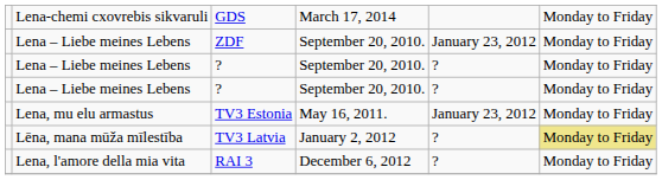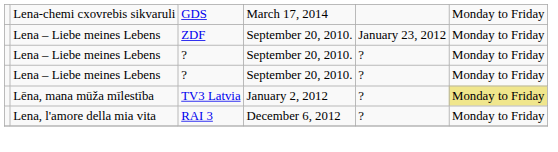 <table class="wikitable">
 <tr>
 <td></td>
 <td>Lena-chemi cxovrebis sikvaruli</td>
 <td><a href='#'>GDS</a></td>
 <td>March 17, 2014</td>
 <td></td>
 <td>Monday to Friday</td>
 </tr>
 <tr>
 <td></td>
 <td>Lena – Liebe meines Lebens</td>
 <td><a href='#'>ZDF</a></td>
 <td>September 20, 2010.</td>
 <td>January 23, 2012</td>
 <td>Monday to Friday</td>
 </tr>
 <tr>
 <td></td>
 <td>Lena – Liebe meines Lebens</td>
 <td>?</td>
 <td>September 20, 2010.</td>
 <td>?</td>
 <td>Monday to Friday</td>
 </tr>
 <tr>
 <td></td>
 <td>Lena – Liebe meines Lebens</td>
 <td>?</td>
 <td>September 20, 2010.</td>
 <td>?</td>
 <td>Monday to Friday</td>
 </tr>
 <tr>
 <td></td>
-<td>Lena, mu elu armastus</td>
-<td><a href='#'>TV3 Estonia</a></td>
-<td>May 16, 2011.</td>
-<td>January 23, 2012</td>
-<td>Monday to Friday</td>
-</tr>
-<tr>
-<td></td>
 <td>Lēna, mana mūža mīlestība</td>
 <td><a href='#'>TV3 Latvia</a></td>
 <td>January 2, 2012</td>
 <td>?</td>
 <td style="background: khaki;">Monday to Friday</td>
 </tr>
 <tr>
 <td></td>
 <td>Lena, l'amore della mia vita</td>
 <td><a href='#'>RAI 3</a></td>
 <td>December 6, 2012</td>
 <td>?</td>
 <td>Monday to Friday</td>
 </tr>
 <tr>
 </tr>
 </table>
